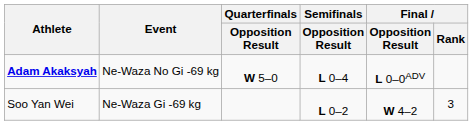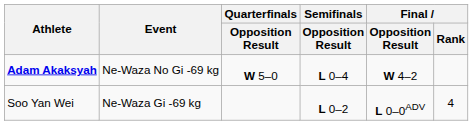 <table class="wikitable" style="font-size:90%">
 <tr>
 <th rowspan="2">Athlete</th>
 <th rowspan="2">Event</th>
 <th>Quarterfinals</th>
 <th>Semifinals</th>
 <th colspan="2">Final / </th>
 </tr>
 <tr>
 <th>Opposition<br>Result</th>
 <th>Opposition<br>Result</th>
 <th>Opposition<br>Result</th>
 <th>Rank</th>
 </tr>
 <tr align="center">
 <td align="left"><strong><a href='#'>Adam Akaksyah</a></strong></td>
 <td align="left">Ne-Waza No Gi -69 kg</td>
 <td><br><strong>W</strong> 5–0</td>
 <td><br><strong>L</strong> 0–4</td>
-<td><br><strong>L</strong> 0–0<sup>ADV</sup></td>
+<td><br><strong>W</strong> 4–2</td>
 <td></td>
 </tr>
 <tr align="center">
 <td align="left">Soo Yan Wei</td>
 <td align="left">Ne-Waza Gi -69 kg</td>
 <td></td>
 <td><br><strong>L</strong> 0–2</td>
-<td><br><strong>W</strong> 4–2</td>
-<td>3</td>
+<td><br><strong>L</strong> 0–0<sup>ADV</sup></td>
+<td>4</td>
 </tr>
 </table>
